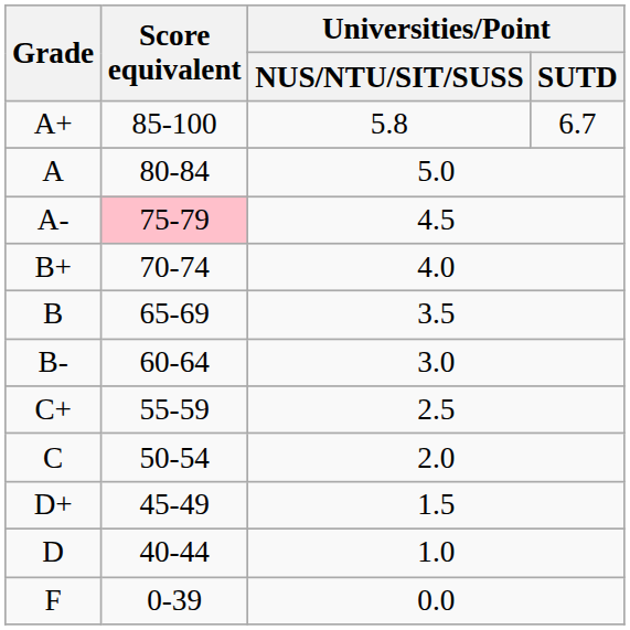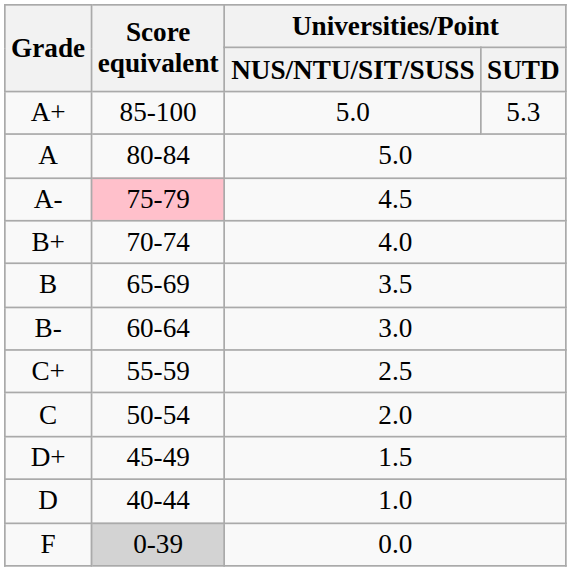 <table class="wikitable" style="text-align: center">
 <tr>
 <th rowspan="2">Grade</th>
 <th rowspan="2">Score<br>equivalent</th>
 <th colspan="2">Universities/Point</th>
 </tr>
 <tr>
 <th>NUS/NTU/SIT/SUSS</th>
 <th>SUTD</th>
 </tr>
 <tr>
 <td>A+</td>
 <td>85-100</td>
-<td>5.8</td>
-<td>6.7</td>
+<td>5.0</td>
+<td>5.3</td>
 </tr>
 <tr>
 <td>A</td>
 <td>80-84</td>
 <td colspan="2">5.0</td>
 </tr>
 <tr>
 <td>A-</td>
 <td style="background: pink;">75-79</td>
 <td colspan="2">4.5</td>
 </tr>
 <tr>
 <td>B+</td>
 <td>70-74</td>
 <td colspan="2">4.0</td>
 </tr>
 <tr>
 <td>B</td>
 <td>65-69</td>
 <td colspan="2">3.5</td>
 </tr>
 <tr>
 <td>B-</td>
 <td>60-64</td>
 <td colspan="2">3.0</td>
 </tr>
 <tr>
 <td>C+</td>
 <td>55-59</td>
 <td colspan="2">2.5</td>
 </tr>
 <tr>
 <td>C</td>
 <td>50-54</td>
 <td colspan="2">2.0</td>
 </tr>
 <tr>
 <td>D+</td>
 <td>45-49</td>
 <td colspan="2">1.5</td>
 </tr>
 <tr>
 <td>D</td>
 <td>40-44</td>
 <td colspan="2">1.0</td>
 </tr>
 <tr>
 <td>F</td>
-<td>0-39</td>
+<td style="background: lightgrey;">0-39</td>
 <td colspan="2">0.0</td>
 </tr>
 </table>
